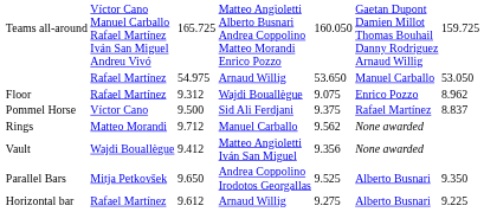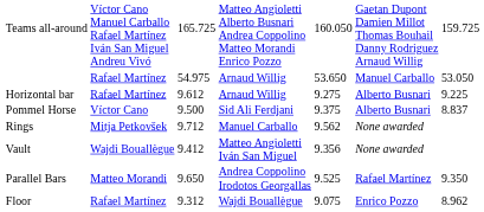 <table>
 <tr>
 <td>Teams all-around</td>
 <td><br><a href='#'>Víctor Cano</a><br><a href='#'>Manuel Carballo</a><br><a href='#'>Rafael Martínez</a><br><a href='#'>Iván San Miguel</a><br><a href='#'>Andreu Vivó</a></td>
 <td>165.725</td>
 <td><br><a href='#'>Matteo Angioletti</a><br><a href='#'>Alberto Busnari</a><br><a href='#'>Andrea Coppolino</a><br><a href='#'>Matteo Morandi</a><br><a href='#'>Enrico Pozzo</a></td>
 <td>160.050</td>
 <td><br><a href='#'>Gaetan Dupont</a><br><a href='#'>Damien Millot</a><br><a href='#'>Thomas Bouhail</a><br><a href='#'>Danny Rodriguez</a><br><a href='#'>Arnaud Willig</a></td>
 <td>159.725</td>
 </tr>
 <tr>
 <td></td>
 <td> <a href='#'>Rafael Martínez</a></td>
 <td>54.975</td>
 <td> <a href='#'>Arnaud Willig</a></td>
 <td>53.650</td>
 <td> <a href='#'>Manuel Carballo</a></td>
 <td>53.050</td>
 </tr>
 <tr>
-<td>Floor</td>
+<td>Horizontal bar</td>
 <td> <a href='#'>Rafael Martínez</a></td>
-<td>9.312</td>
-<td> <a href='#'>Wajdi Bouallègue</a></td>
-<td>9.075</td>
-<td> <a href='#'>Enrico Pozzo</a></td>
-<td>8.962</td>
+<td>9.612</td>
+<td> <a href='#'>Arnaud Willig</a></td>
+<td>9.275</td>
+<td> <a href='#'>Alberto Busnari</a></td>
+<td>9.225</td>
 </tr>
 <tr>
 <td>Pommel Horse</td>
 <td> <a href='#'>Víctor Cano</a></td>
 <td>9.500</td>
 <td> <a href='#'>Sid Ali Ferdjani</a></td>
 <td>9.375</td>
-<td> <a href='#'>Rafael Martínez</a></td>
+<td> <a href='#'>Alberto Busnari</a></td>
 <td>8.837</td>
 </tr>
 <tr>
 <td>Rings</td>
-<td> <a href='#'>Matteo Morandi</a></td>
+<td> <a href='#'>Mitja Petkovšek</a></td>
 <td>9.712</td>
 <td> <a href='#'>Manuel Carballo</a></td>
 <td>9.562</td>
 <td colspan=2><em>None awarded</em></td>
 </tr>
 <tr>
 <td>Vault</td>
 <td> <a href='#'>Wajdi Bouallègue</a></td>
 <td>9.412</td>
 <td> <a href='#'>Matteo Angioletti</a><br> <a href='#'>Iván San Miguel</a></td>
 <td>9.356</td>
 <td colspan=2><em>None awarded</em></td>
 </tr>
 <tr>
 <td>Parallel Bars</td>
-<td> <a href='#'>Mitja Petkovšek</a></td>
+<td> <a href='#'>Matteo Morandi</a></td>
 <td>9.650</td>
 <td> <a href='#'>Andrea Coppolino</a><br> <a href='#'>Irodotos Georgallas</a></td>
 <td>9.525</td>
-<td> <a href='#'>Alberto Busnari</a></td>
+<td> <a href='#'>Rafael Martínez</a></td>
 <td>9.350</td>
 </tr>
 <tr>
-<td>Horizontal bar</td>
+<td>Floor</td>
 <td> <a href='#'>Rafael Martínez</a></td>
-<td>9.612</td>
-<td> <a href='#'>Arnaud Willig</a></td>
-<td>9.275</td>
-<td> <a href='#'>Alberto Busnari</a></td>
-<td>9.225</td>
+<td>9.312</td>
+<td> <a href='#'>Wajdi Bouallègue</a></td>
+<td>9.075</td>
+<td> <a href='#'>Enrico Pozzo</a></td>
+<td>8.962</td>
 </tr>
 </table>
